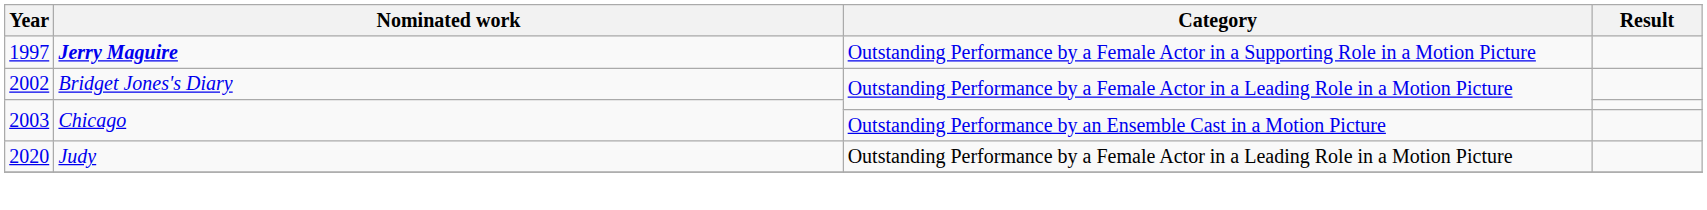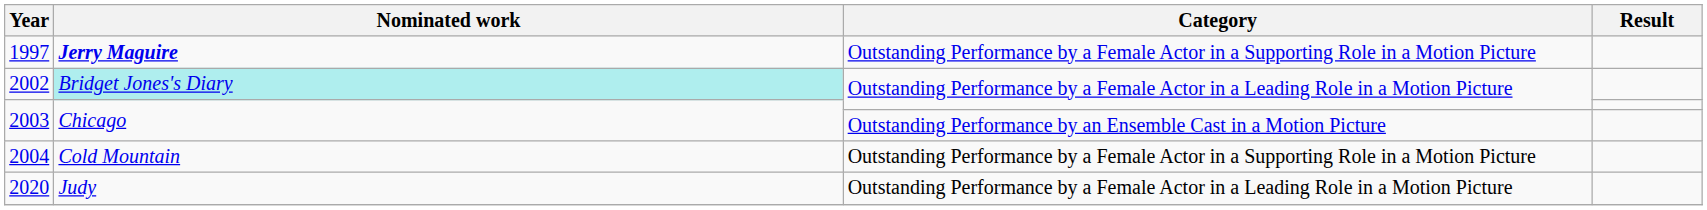 <table class="wikitable sortable">
 <tr>
 <th scope="col" style="width:1em;">Year</th>
 <th scope="col" style="width:39em;">Nominated work</th>
 <th scope="col" style="width:37em;">Category</th>
 <th scope="col" style="width:5em;">Result</th>
 </tr>
 <tr>
 <td><a href='#'>1997</a></td>
 <td><strong><em><a href='#'>Jerry Maguire</a></em></strong></td>
 <td><a href='#'>Outstanding Performance by a Female Actor in a Supporting Role in a Motion Picture</a></td>
 <td></td>
 </tr>
 <tr>
 <td><a href='#'>2002</a></td>
-<td><em><a href='#'>Bridget Jones's Diary</a></em></td>
+<td style="background: paleturquoise;"><em><a href='#'>Bridget Jones's Diary</a></em></td>
 <td rowspan=2><a href='#'>Outstanding Performance by a Female Actor in a Leading Role in a Motion Picture</a></td>
 <td></td>
 </tr>
 <tr>
 <td rowspan="2"><a href='#'>2003</a></td>
 <td rowspan="2"><em><a href='#'>Chicago</a></em></td>
 <td></td>
 </tr>
 <tr>
 <td><a href='#'>Outstanding Performance by an Ensemble Cast in a Motion Picture</a></td>
 <td></td>
 </tr>
 <tr>
+<td><a href='#'>2004</a></td>
+<td><em><a href='#'>Cold Mountain</a></em></td>
+<td>Outstanding Performance by a Female Actor in a Supporting Role in a Motion Picture</td>
+<td></td>
+</tr>
+<tr>
 <td><a href='#'>2020</a></td>
 <td><em><a href='#'>Judy</a></em></td>
 <td>Outstanding Performance by a Female Actor in a Leading Role in a Motion Picture</td>
 <td></td>
 </tr>
 <tr>
 </tr>
 </table>
